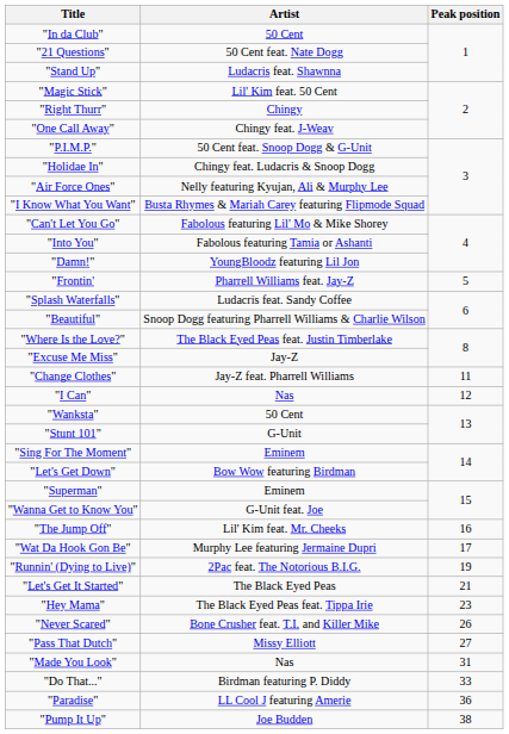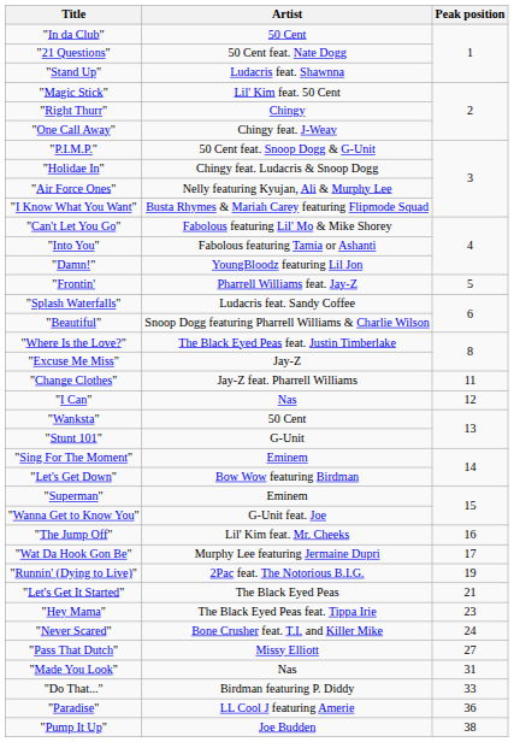 <table class="wikitable sortable plainrowheaders" style="text-align:center;">
 <tr>
 <th scope="col">Title</th>
 <th scope="col">Artist</th>
 <th scope="col">Peak position</th>
 </tr>
 <tr>
 <td>"<a href='#'>In da Club</a>"</td>
 <td><a href='#'>50 Cent</a></td>
 <td rowspan="3">1</td>
 </tr>
 <tr>
 <td>"<a href='#'>21 Questions</a>"</td>
 <td>50 Cent feat. <a href='#'>Nate Dogg</a></td>
 </tr>
 <tr>
 <td>"<a href='#'>Stand Up</a>"</td>
 <td><a href='#'>Ludacris</a> feat. <a href='#'>Shawnna</a></td>
 </tr>
 <tr>
 <td>"<a href='#'>Magic Stick</a>"</td>
 <td><a href='#'>Lil' Kim</a> feat. 50 Cent</td>
 <td rowspan="3">2</td>
 </tr>
 <tr>
 <td>"<a href='#'>Right Thurr</a>"</td>
 <td><a href='#'>Chingy</a></td>
 </tr>
 <tr>
 <td>"<a href='#'>One Call Away</a>"</td>
 <td>Chingy feat. <a href='#'>J-Weav</a></td>
 </tr>
 <tr>
 <td>"<a href='#'>P.I.M.P.</a>"</td>
 <td>50 Cent feat. <a href='#'>Snoop Dogg</a> & <a href='#'>G-Unit</a></td>
 <td rowspan="4">3</td>
 </tr>
 <tr>
 <td>"<a href='#'>Holidae In</a>"</td>
 <td>Chingy feat. Ludacris & Snoop Dogg</td>
 </tr>
 <tr>
 <td>"<a href='#'>Air Force Ones</a>"</td>
 <td>Nelly featuring Kyujan, <a href='#'>Ali</a> & <a href='#'>Murphy Lee</a></td>
 </tr>
 <tr>
 <td>"<a href='#'>I Know What You Want</a>"</td>
 <td><a href='#'>Busta Rhymes</a> & <a href='#'>Mariah Carey</a> featuring <a href='#'>Flipmode Squad</a></td>
 </tr>
 <tr>
 <td>"<a href='#'>Can't Let You Go</a>"</td>
 <td><a href='#'>Fabolous</a> featuring <a href='#'>Lil' Mo</a> & Mike Shorey</td>
 <td rowspan="3">4</td>
 </tr>
 <tr>
 <td>"<a href='#'>Into You</a>"</td>
 <td>Fabolous featuring <a href='#'>Tamia</a> or <a href='#'>Ashanti</a></td>
 </tr>
 <tr>
 <td>"<a href='#'>Damn!</a>"</td>
 <td><a href='#'>YoungBloodz</a> featuring <a href='#'>Lil Jon</a></td>
 </tr>
 <tr>
 <td>"<a href='#'>Frontin'</a></td>
 <td><a href='#'>Pharrell Williams</a> feat. <a href='#'>Jay-Z</a></td>
 <td>5</td>
 </tr>
 <tr>
 <td>"<a href='#'>Splash Waterfalls</a>"</td>
 <td>Ludacris feat. Sandy Coffee</td>
 <td rowspan="2">6</td>
 </tr>
 <tr>
 <td>"<a href='#'>Beautiful</a>"</td>
 <td>Snoop Dogg featuring Pharrell Williams & <a href='#'>Charlie Wilson</a></td>
 </tr>
 <tr>
 <td>"<a href='#'>Where Is the Love?</a>"</td>
 <td><a href='#'>The Black Eyed Peas</a> feat. <a href='#'>Justin Timberlake</a></td>
 <td rowspan="2">8</td>
 </tr>
 <tr>
 <td>"<a href='#'>Excuse Me Miss</a>"</td>
 <td>Jay-Z</td>
 </tr>
 <tr>
 <td>"<a href='#'>Change Clothes</a>"</td>
 <td>Jay-Z feat. Pharrell Williams</td>
 <td>11</td>
 </tr>
 <tr>
 <td>"<a href='#'>I Can</a>"</td>
 <td><a href='#'>Nas</a></td>
 <td>12</td>
 </tr>
 <tr>
 <td>"<a href='#'>Wanksta</a>"</td>
 <td>50 Cent</td>
 <td rowspan="2">13</td>
 </tr>
 <tr>
 <td>"<a href='#'>Stunt 101</a>"</td>
 <td>G-Unit</td>
 </tr>
 <tr>
 <td>"<a href='#'>Sing For The Moment</a>"</td>
 <td><a href='#'>Eminem</a></td>
 <td rowspan="2">14</td>
 </tr>
 <tr>
 <td>"<a href='#'>Let's Get Down</a>"</td>
 <td><a href='#'>Bow Wow</a> featuring <a href='#'>Birdman</a></td>
 </tr>
 <tr>
 <td>"<a href='#'>Superman</a>"</td>
 <td>Eminem</td>
 <td rowspan="2">15</td>
 </tr>
 <tr>
 <td>"<a href='#'>Wanna Get to Know You</a>"</td>
 <td>G-Unit feat. <a href='#'>Joe</a></td>
 </tr>
 <tr>
 <td>"<a href='#'>The Jump Off</a>"</td>
 <td>Lil' Kim feat. <a href='#'>Mr. Cheeks</a></td>
 <td>16</td>
 </tr>
 <tr>
 <td>"<a href='#'>Wat Da Hook Gon Be</a>"</td>
 <td>Murphy Lee featuring <a href='#'>Jermaine Dupri</a></td>
 <td>17</td>
 </tr>
 <tr>
 <td>"<a href='#'>Runnin' (Dying to Live)</a>"</td>
 <td><a href='#'>2Pac</a> feat. <a href='#'>The Notorious B.I.G.</a></td>
 <td>19</td>
 </tr>
 <tr>
 <td>"<a href='#'>Let's Get It Started</a>"</td>
 <td>The Black Eyed Peas</td>
 <td>21</td>
 </tr>
 <tr>
 <td>"<a href='#'>Hey Mama</a>"</td>
 <td>The Black Eyed Peas feat. <a href='#'>Tippa Irie</a></td>
 <td>23</td>
 </tr>
 <tr>
 <td>"<a href='#'>Never Scared</a>"</td>
 <td><a href='#'>Bone Crusher</a> feat. <a href='#'>T.I.</a> and <a href='#'>Killer Mike</a></td>
-<td>26</td>
+<td>24</td>
 </tr>
 <tr>
 <td>"<a href='#'>Pass That Dutch</a>"</td>
 <td><a href='#'>Missy Elliott</a></td>
 <td>27</td>
 </tr>
 <tr>
 <td>"<a href='#'>Made You Look</a>"</td>
 <td>Nas</td>
 <td>31</td>
 </tr>
 <tr>
 <td>"Do That..."</td>
 <td>Birdman featuring P. Diddy</td>
 <td>33</td>
 </tr>
 <tr>
 <td>"<a href='#'>Paradise</a>"</td>
 <td><a href='#'>LL Cool J</a> featuring <a href='#'>Amerie</a></td>
 <td>36</td>
 </tr>
 <tr>
 <td>"<a href='#'>Pump It Up</a>"</td>
 <td><a href='#'>Joe Budden</a></td>
 <td>38</td>
 </tr>
 </table>
